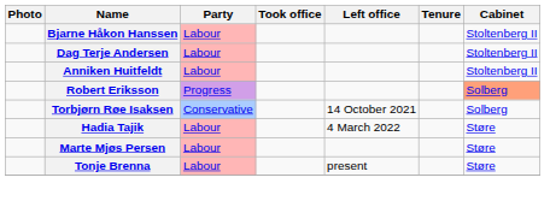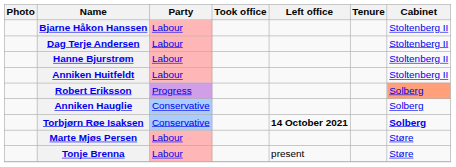 <table class="wikitable plainrowheaders sortable">
 <tr>
 <th scope=col class=unsortable>Photo</th>
 <th scope=col>Name</th>
 <th scope=col>Party</th>
 <th scope=col>Took office</th>
 <th scope=col>Left office</th>
 <th scope=col>Tenure</th>
 <th scope=col>Cabinet</th>
 </tr>
 <tr>
 <td align=center></td>
 <th scope=row><a href='#'>Bjarne Håkon Hanssen</a></th>
 <td style="background:#FFB6B6"><a href='#'>Labour</a></td>
 <td></td>
 <td></td>
 <td></td>
 <td><a href='#'>Stoltenberg II</a></td>
 </tr>
 <tr>
 <td align=center></td>
 <th scope=row><a href='#'>Dag Terje Andersen</a></th>
 <td style="background:#FFB6B6"><a href='#'>Labour</a></td>
 <td></td>
 <td></td>
 <td></td>
 <td><a href='#'>Stoltenberg II</a></td>
 </tr>
 <tr>
 <td align=center></td>
+<th scope=row><a href='#'>Hanne Bjurstrøm</a></th>
+<td style="background:#FFB6B6"><a href='#'>Labour</a></td>
+<td></td>
+<td></td>
+<td></td>
+<td><a href='#'>Stoltenberg II</a></td>
+</tr>
+<tr>
+<td align=center></td>
 <th scope=row><a href='#'>Anniken Huitfeldt</a></th>
 <td style="background:#FFB6B6"><a href='#'>Labour</a></td>
 <td></td>
 <td></td>
 <td></td>
 <td><a href='#'>Stoltenberg II</a></td>
 </tr>
 <tr>
 <td align=center></td>
 <th scope=row><a href='#'>Robert Eriksson</a></th>
 <td style="background:#D19FE8"><a href='#'>Progress</a></td>
 <td></td>
 <td></td>
 <td></td>
 <td style="background: lightsalmon;"><a href='#'>Solberg</a></td>
 </tr>
 <tr>
 <td align=center></td>
-<th scope=row><a href='#'>Torbjørn Røe Isaksen</a></th>
+<th scope=row><a href='#'>Anniken Hauglie</a></th>
 <td style="background:#AACCFF"><a href='#'>Conservative</a></td>
 <td></td>
-<td>14 October 2021</td>
+<td></td>
 <td></td>
 <td><a href='#'>Solberg</a></td>
 </tr>
 <tr>
 <td align=center></td>
-<th scope=row><a href='#'>Hadia Tajik</a></th>
-<td style="background:#FFB6B6"><a href='#'>Labour</a></td>
+<th scope=row><a href='#'>Torbjørn Røe Isaksen</a></th>
+<td style="background:#AACCFF"><a href='#'>Conservative</a></td>
 <td></td>
-<td>4 March 2022</td>
+<td><strong>14 October 2021</strong></td>
 <td></td>
-<td><a href='#'>Støre</a></td>
+<td><strong><a href='#'>Solberg</a></strong></td>
 </tr>
 <tr>
 <td align=center></td>
 <th scope=row><a href='#'>Marte Mjøs Persen</a></th>
 <td style="background:#FFB6B6"><a href='#'>Labour</a></td>
 <td></td>
 <td></td>
 <td></td>
 <td><a href='#'>Støre</a></td>
 </tr>
 <tr>
 <td align=center></td>
 <th scope=row><a href='#'>Tonje Brenna</a></th>
 <td style="background:#FFB6B6"><a href='#'>Labour</a></td>
 <td></td>
 <td>present</td>
 <td></td>
 <td><a href='#'>Støre</a></td>
 </tr>
 <tr>
 </tr>
 </table>
